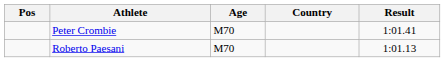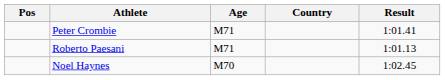 <table class="wikitable"  style="text-align:center; width:50%;">
 <tr>
 <th>Pos</th>
 <th>Athlete</th>
 <th>Age</th>
 <th>Country</th>
 <th>Result</th>
 </tr>
 <tr>
 <td align=center></td>
 <td align=left><a href='#'>Peter Crombie</a></td>
-<td align=left>M70</td>
+<td align=left>M71</td>
 <td align=left></td>
 <td>1:01.41</td>
 </tr>
 <tr>
 <td align=center></td>
 <td align=left><a href='#'>Roberto Paesani</a></td>
-<td align=left>M70</td>
+<td align=left>M71</td>
 <td align=left></td>
 <td>1:01.13</td>
 </tr>
+<tr>
+<td align=center></td>
+<td align=left><a href='#'>Noel Haynes</a></td>
+<td align=left>M70</td>
+<td align=left></td>
+<td>1:02.45</td>
+</tr>
 </table>
